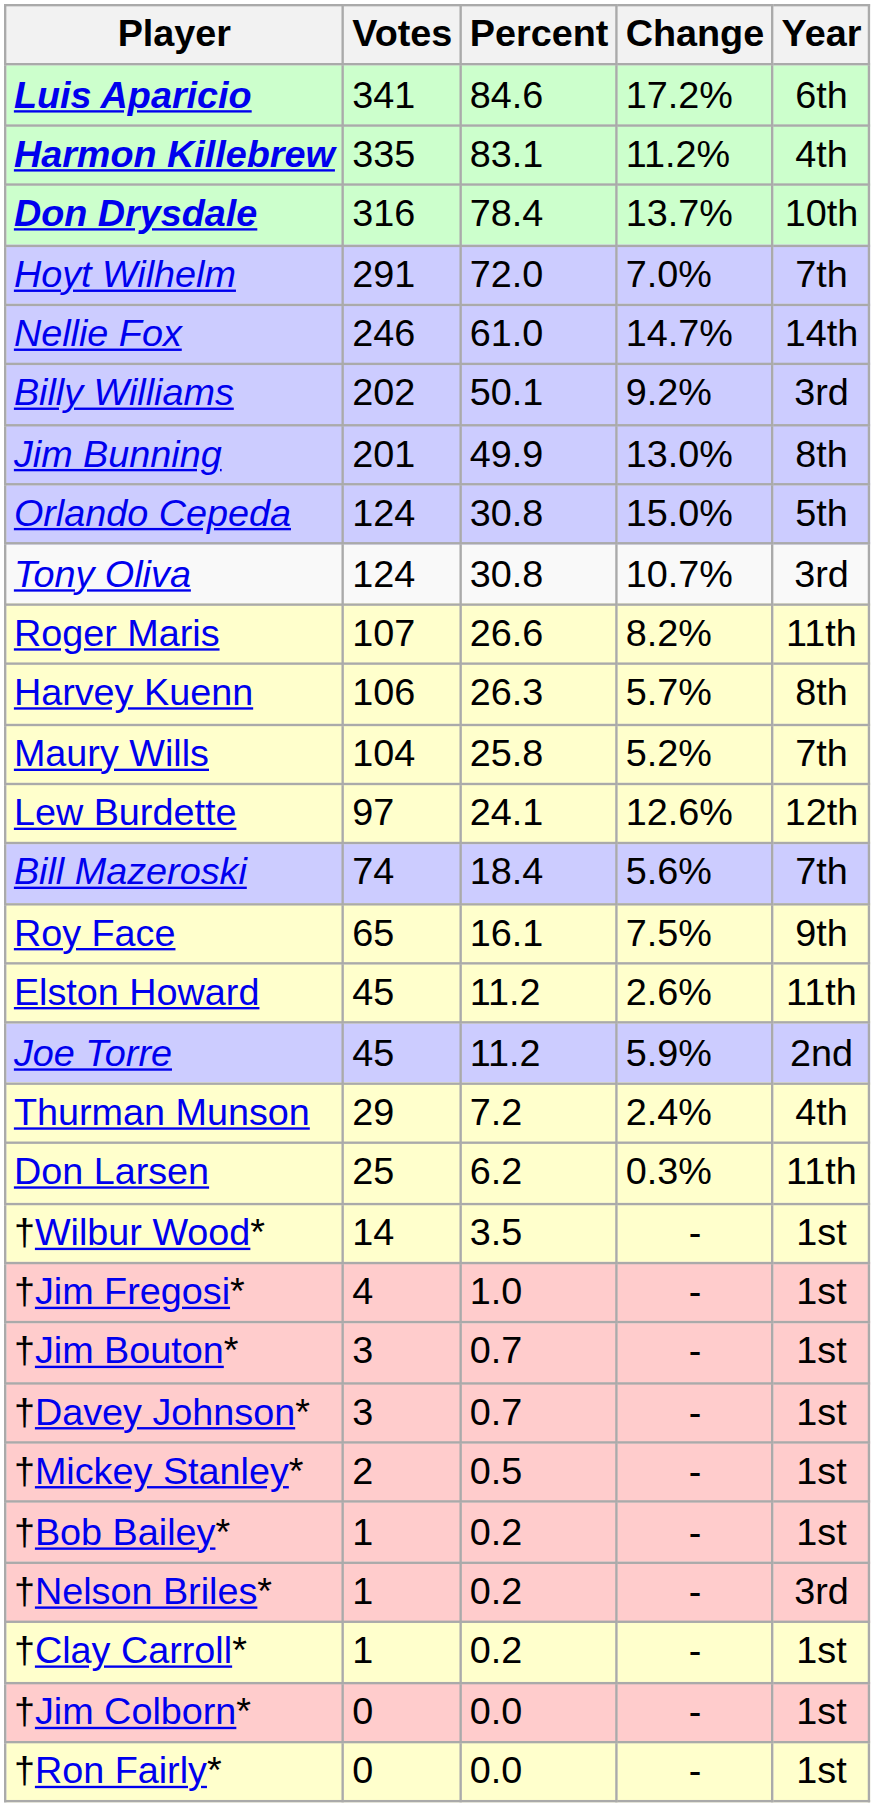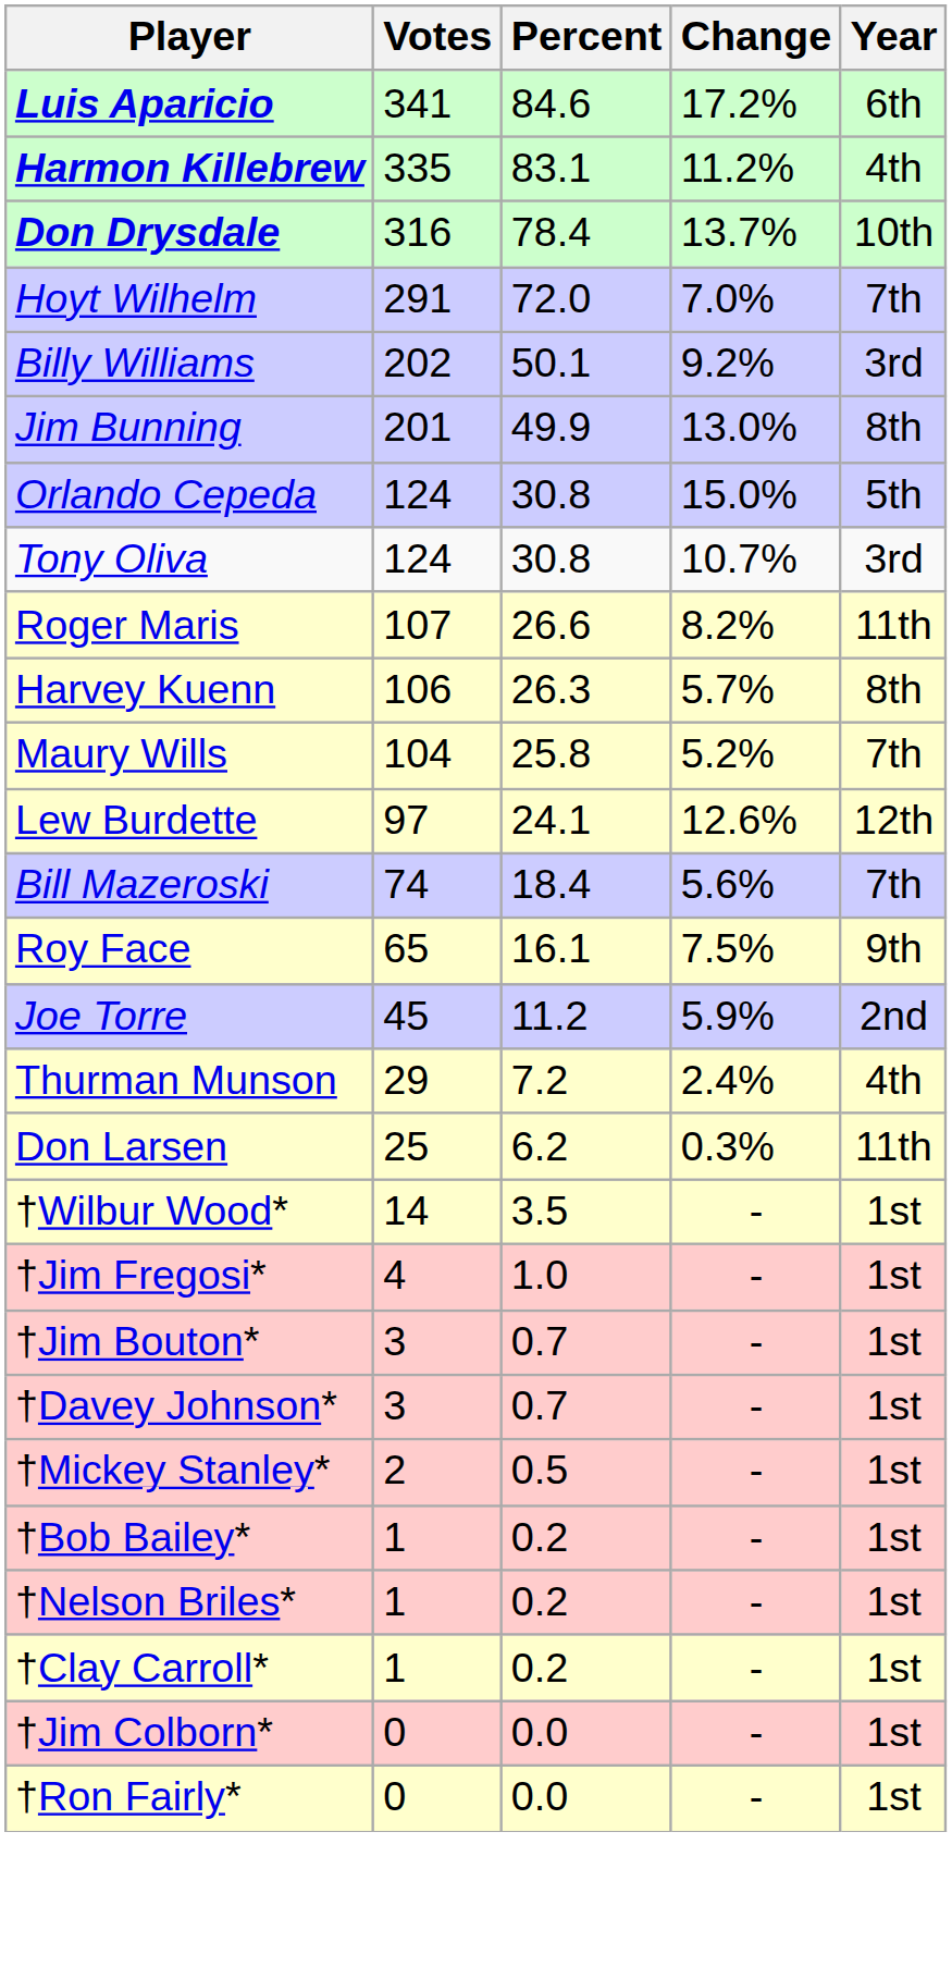 <table class="wikitable sortable">
 <tr>
 <th>Player</th>
 <th>Votes</th>
 <th>Percent</th>
 <th>Change</th>
 <th>Year</th>
 </tr>
 <tr bgcolor="#ccffcc">
 <td><strong><em><a href='#'>Luis Aparicio</a></em></strong></td>
 <td>341</td>
 <td>84.6</td>
 <td align="left"> 17.2%</td>
 <td align="center">6th</td>
 </tr>
 <tr bgcolor="#ccffcc">
 <td><strong><em><a href='#'>Harmon Killebrew</a></em></strong></td>
 <td>335</td>
 <td>83.1</td>
 <td align="left"> 11.2%</td>
 <td align="center">4th</td>
 </tr>
 <tr bgcolor="#ccffcc">
 <td><strong><em><a href='#'>Don Drysdale</a></em></strong></td>
 <td>316</td>
 <td>78.4</td>
 <td align="left"> 13.7%</td>
 <td align="center">10th</td>
 </tr>
 <tr bgcolor="#ccccff">
 <td><em><a href='#'>Hoyt Wilhelm</a></em></td>
 <td>291</td>
 <td>72.0</td>
 <td align="left"> 7.0%</td>
 <td align="center">7th</td>
-</tr>
-<tr bgcolor="#ccccff">
-<td><em><a href='#'>Nellie Fox</a></em></td>
-<td>246</td>
-<td>61.0</td>
-<td align="left"> 14.7%</td>
-<td align="center">14th</td>
 </tr>
 <tr bgcolor="#ccccff">
 <td><em><a href='#'>Billy Williams</a></em></td>
 <td>202</td>
 <td>50.1</td>
 <td align="left"> 9.2%</td>
 <td align="center">3rd</td>
 </tr>
 <tr bgcolor="#ccccff">
 <td><em><a href='#'>Jim Bunning</a></em></td>
 <td>201</td>
 <td>49.9</td>
 <td align="left"> 13.0%</td>
 <td align="center">8th</td>
 </tr>
 <tr bgcolor="#ccccff">
 <td><em><a href='#'>Orlando Cepeda</a></em></td>
 <td>124</td>
 <td>30.8</td>
 <td align="left"> 15.0%</td>
 <td align="center">5th</td>
 </tr>
 <tr -bgcolor="#ccccff">
 <td><em><a href='#'>Tony Oliva</a></em></td>
 <td>124</td>
 <td>30.8</td>
 <td align="left"> 10.7%</td>
 <td align="center">3rd</td>
 </tr>
 <tr bgcolor="#ffffcc">
 <td><a href='#'>Roger Maris</a></td>
 <td>107</td>
 <td>26.6</td>
 <td align="left"> 8.2%</td>
 <td align="center">11th</td>
 </tr>
 <tr bgcolor="#ffffcc">
 <td><a href='#'>Harvey Kuenn</a></td>
 <td>106</td>
 <td>26.3</td>
 <td align="left"> 5.7%</td>
 <td align="center">8th</td>
 </tr>
 <tr bgcolor="#ffffcc">
 <td><a href='#'>Maury Wills</a></td>
 <td>104</td>
 <td>25.8</td>
 <td align="left"> 5.2%</td>
 <td align="center">7th</td>
 </tr>
 <tr bgcolor="#ffffcc">
 <td><a href='#'>Lew Burdette</a></td>
 <td>97</td>
 <td>24.1</td>
 <td align="left"> 12.6%</td>
 <td align="center">12th</td>
 </tr>
 <tr bgcolor="#ccccff">
 <td><em><a href='#'>Bill Mazeroski</a></em></td>
 <td>74</td>
 <td>18.4</td>
 <td align="left"> 5.6%</td>
 <td align="center">7th</td>
 </tr>
 <tr bgcolor="#ffffcc">
 <td><a href='#'>Roy Face</a></td>
 <td>65</td>
 <td>16.1</td>
 <td align="left"> 7.5%</td>
 <td align="center">9th</td>
 </tr>
-<tr bgcolor="#ffffcc">
-<td><a href='#'>Elston Howard</a></td>
-<td>45</td>
-<td>11.2</td>
-<td align="left"> 2.6%</td>
-<td align="center">11th</td>
-</tr>
 <tr bgcolor="#ccccff">
 <td><em><a href='#'>Joe Torre</a></em></td>
 <td>45</td>
 <td>11.2</td>
 <td align="left"> 5.9%</td>
 <td align="center">2nd</td>
 </tr>
 <tr bgcolor="#ffffcc">
 <td><a href='#'>Thurman Munson</a></td>
 <td>29</td>
 <td>7.2</td>
 <td align="left"> 2.4%</td>
 <td align="center">4th</td>
 </tr>
 <tr bgcolor="#ffffcc">
 <td><a href='#'>Don Larsen</a></td>
 <td>25</td>
 <td>6.2</td>
 <td align="left"> 0.3%</td>
 <td align="center">11th</td>
 </tr>
 <tr bgcolor="#ffffcc">
 <td>†<a href='#'>Wilbur Wood</a>*</td>
 <td>14</td>
 <td>3.5</td>
 <td align=center>-</td>
 <td align="center">1st</td>
 </tr>
 <tr bgcolor="#ffcccc">
 <td>†<a href='#'>Jim Fregosi</a>*</td>
 <td>4</td>
 <td>1.0</td>
 <td align=center>-</td>
 <td align="center">1st</td>
 </tr>
 <tr bgcolor="#ffcccc">
 <td>†<a href='#'>Jim Bouton</a>*</td>
 <td>3</td>
 <td>0.7</td>
 <td align=center>-</td>
 <td align="center">1st</td>
 </tr>
 <tr bgcolor="#ffcccc">
 <td>†<a href='#'>Davey Johnson</a>*</td>
 <td>3</td>
 <td>0.7</td>
 <td align=center>-</td>
 <td align="center">1st</td>
 </tr>
 <tr bgcolor="#ffcccc">
 <td>†<a href='#'>Mickey Stanley</a>*</td>
 <td>2</td>
 <td>0.5</td>
 <td align=center>-</td>
 <td align="center">1st</td>
 </tr>
 <tr bgcolor="#ffcccc">
 <td>†<a href='#'>Bob Bailey</a>*</td>
 <td>1</td>
 <td>0.2</td>
 <td align=center>-</td>
 <td align="center">1st</td>
 </tr>
 <tr bgcolor="#ffcccc">
 <td>†<a href='#'>Nelson Briles</a>*</td>
 <td>1</td>
 <td>0.2</td>
 <td align=center>-</td>
-<td align="center">3rd</td>
+<td align="center">1st</td>
 </tr>
 <tr bgcolor="#ffffcc">
 <td>†<a href='#'>Clay Carroll</a>*</td>
 <td>1</td>
 <td>0.2</td>
 <td align=center>-</td>
 <td align="center">1st</td>
 </tr>
 <tr bgcolor="#ffcccc">
 <td>†<a href='#'>Jim Colborn</a>*</td>
 <td>0</td>
 <td>0.0</td>
 <td align=center>-</td>
 <td align="center">1st</td>
 </tr>
 <tr bgcolor="#ffffcc">
 <td>†<a href='#'>Ron Fairly</a>*</td>
 <td>0</td>
 <td>0.0</td>
 <td align=center>-</td>
 <td align="center">1st</td>
 </tr>
 </table>
